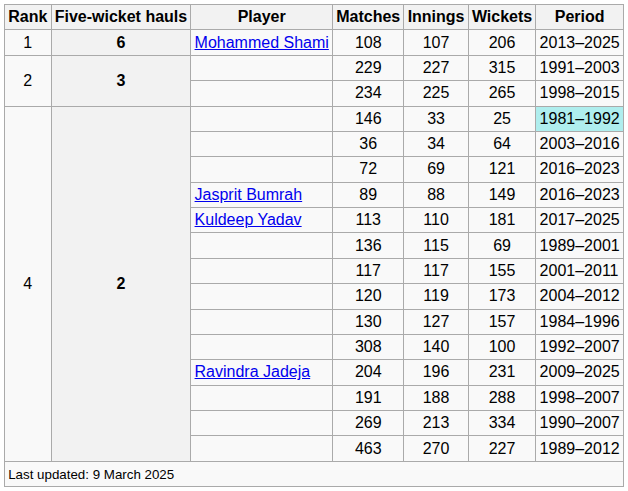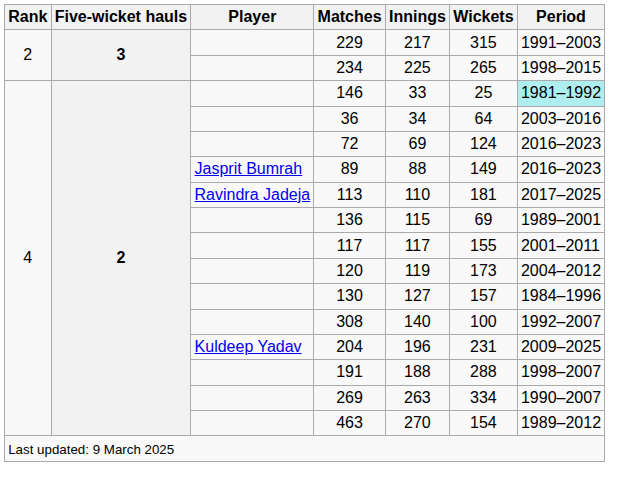 <table class="wikitable sortable">
 <tr>
 <th scope=col>Rank</th>
 <th scope=col>Five-wicket hauls</th>
 <th scope=col>Player</th>
 <th scope=col>Matches</th>
 <th scope=col>Innings</th>
 <th scope=col>Wickets</th>
 <th scope=col>Period</th>
 </tr>
 <tr>
-<td align=center>1</td>
-<th scope=row style=text-align:center;>6</th>
-<td><a href='#'>Mohammed Shami</a></td>
-<td align=center>108</td>
-<td align=center>107</td>
-<td align=center>206</td>
-<td>2013–2025</td>
-</tr>
-<tr>
 <td align=center rowspan=2>2</td>
 <th scope=row style=text-align:center; rowspan=2>3</th>
 <td></td>
 <td align=center>229</td>
-<td align=center>227</td>
+<td align=center>217</td>
 <td align=center>315</td>
 <td>1991–2003</td>
 </tr>
 <tr>
 <td></td>
 <td align=center>234</td>
 <td align=center>225</td>
 <td align=center>265</td>
 <td>1998–2015</td>
 </tr>
 <tr>
 <td align=center rowspan=14>4</td>
 <th scope=row style=text-align:center; rowspan=14>2</th>
 <td></td>
 <td align=center>146</td>
 <td align=center>33</td>
 <td align=center>25</td>
 <td style="background: paleturquoise;">1981–1992</td>
 </tr>
 <tr>
 <td></td>
 <td align=center>36</td>
 <td align=center>34</td>
 <td align=center>64</td>
 <td>2003–2016</td>
 </tr>
 <tr>
 <td></td>
 <td align=center>72</td>
 <td align=center>69</td>
-<td align=center>121</td>
+<td align=center>124</td>
 <td>2016–2023</td>
 </tr>
 <tr>
 <td><a href='#'>Jasprit Bumrah</a></td>
 <td align=center>89</td>
 <td align=center>88</td>
 <td align=center>149</td>
 <td>2016–2023</td>
 </tr>
 <tr>
-<td><a href='#'>Kuldeep Yadav</a></td>
+<td><a href='#'>Ravindra Jadeja</a></td>
 <td align=center>113</td>
 <td align=center>110</td>
 <td align=center>181</td>
 <td>2017–2025</td>
 </tr>
 <tr>
 <td></td>
 <td align=center>136</td>
 <td align=center>115</td>
 <td align=center>69</td>
 <td>1989–2001</td>
 </tr>
 <tr>
 <td></td>
 <td align=center>117</td>
 <td align=center>117</td>
 <td align=center>155</td>
 <td>2001–2011</td>
 </tr>
 <tr>
 <td></td>
 <td align=center>120</td>
 <td align=center>119</td>
 <td align=center>173</td>
 <td>2004–2012</td>
 </tr>
 <tr>
 <td></td>
 <td align=center>130</td>
 <td align=center>127</td>
 <td align=center>157</td>
 <td>1984–1996</td>
 </tr>
 <tr>
 <td></td>
 <td align=center>308</td>
 <td align=center>140</td>
 <td align=center>100</td>
 <td>1992–2007</td>
 </tr>
 <tr>
-<td><a href='#'>Ravindra Jadeja</a></td>
+<td><a href='#'>Kuldeep Yadav</a></td>
 <td align=center>204</td>
 <td align=center>196</td>
 <td align=center>231</td>
 <td>2009–2025</td>
 </tr>
 <tr>
 <td></td>
 <td align=center>191</td>
 <td align=center>188</td>
 <td align=center>288</td>
 <td>1998–2007</td>
 </tr>
 <tr>
 <td></td>
 <td align=center>269</td>
-<td align=center>213</td>
+<td align=center>263</td>
 <td align=center>334</td>
 <td>1990–2007</td>
 </tr>
 <tr>
 <td></td>
 <td align=center>463</td>
 <td align=center>270</td>
-<td align=center>227</td>
+<td align=center>154</td>
 <td>1989–2012</td>
 </tr>
 <tr class="sortbottom">
 <td colspan="7"><small>Last updated: 9 March 2025</small></td>
 </tr>
 </table>
